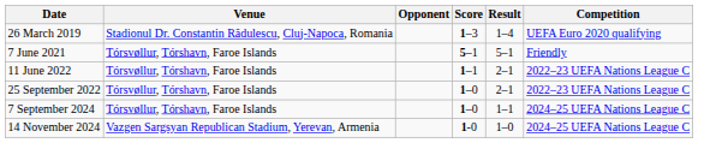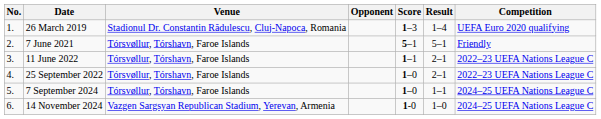 <table class="wikitable" style="font-size:100%;">
 <tr>
+<th>No.</th>
 <th>Date</th>
 <th>Venue</th>
 <th>Opponent</th>
 <th>Score</th>
 <th>Result</th>
 <th>Competition</th>
 </tr>
 <tr>
+<td>1.</td>
 <td>26 March 2019</td>
 <td><a href='#'>Stadionul Dr. Constantin Rădulescu</a>, <a href='#'>Cluj-Napoca</a>, Romania</td>
 <td></td>
 <td align=center><strong>1</strong>–3</td>
 <td align=center>1–4</td>
 <td><a href='#'>UEFA Euro 2020 qualifying</a></td>
 </tr>
 <tr>
+<td>2.</td>
 <td>7 June 2021</td>
 <td><a href='#'>Tórsvøllur</a>, <a href='#'>Tórshavn</a>, Faroe Islands</td>
 <td></td>
 <td align=center><strong>5</strong>–1</td>
 <td align=center>5–1</td>
 <td><a href='#'>Friendly</a></td>
 </tr>
 <tr>
+<td>3.</td>
 <td>11 June 2022</td>
 <td><a href='#'>Tórsvøllur</a>, <a href='#'>Tórshavn</a>, Faroe Islands</td>
 <td></td>
 <td align=center><strong>1</strong>–1</td>
 <td align=center>2–1</td>
 <td><a href='#'>2022–23 UEFA Nations League C</a></td>
 </tr>
 <tr>
+<td>4.</td>
 <td>25 September 2022</td>
 <td><a href='#'>Tórsvøllur</a>, <a href='#'>Tórshavn</a>, Faroe Islands</td>
 <td></td>
 <td align=center><strong>1</strong>–0</td>
 <td align=center>2–1</td>
 <td><a href='#'>2022–23 UEFA Nations League C</a></td>
 </tr>
 <tr>
+<td>5.</td>
 <td>7 September 2024</td>
 <td><a href='#'>Tórsvøllur</a>, <a href='#'>Tórshavn</a>, Faroe Islands</td>
 <td></td>
 <td align=center><strong>1</strong>–0</td>
 <td align=center>1–1</td>
 <td><a href='#'>2024–25 UEFA Nations League C</a></td>
 </tr>
 <tr>
+<td>6.</td>
 <td>14 November 2024</td>
 <td><a href='#'>Vazgen Sargsyan Republican Stadium</a>, <a href='#'>Yerevan</a>, Armenia</td>
 <td></td>
 <td align=center><strong>1</strong>-0</td>
 <td align=center>1–0</td>
 <td><a href='#'>2024–25 UEFA Nations League C</a></td>
 </tr>
 </table>
